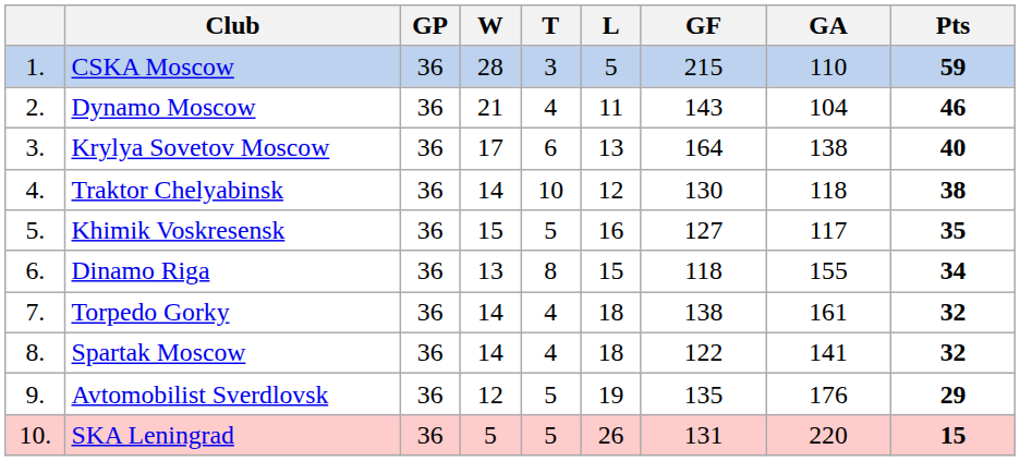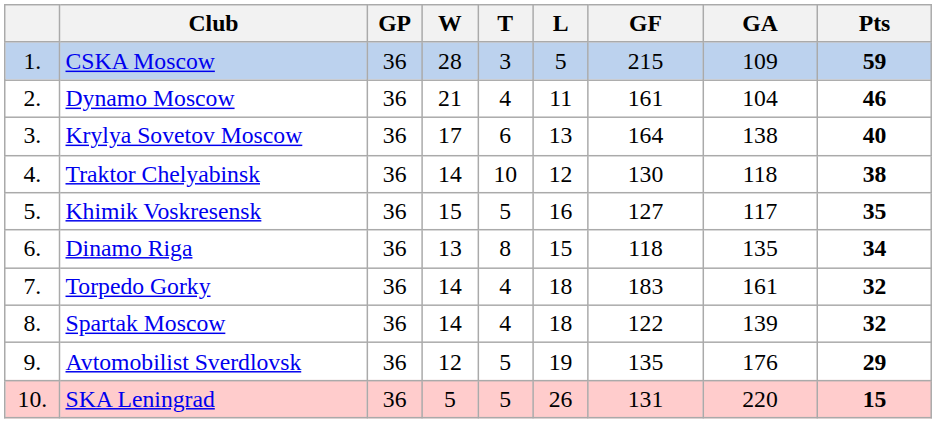 <table class="wikitable">
 <tr>
 <th width="30"></th>
 <th width="200">Club</th>
 <th width="30">GP</th>
 <th width="30">W</th>
 <th width="30">T</th>
 <th width="30">L</th>
 <th width="70">GF</th>
 <th width="70">GA</th>
 <th width="70">Pts</th>
 </tr>
 <tr bgcolor="#BCD2EE" align="center">
 <td>1.</td>
 <td align="left"><a href='#'>CSKA Moscow</a></td>
 <td>36</td>
 <td>28</td>
 <td>3</td>
 <td>5</td>
 <td>215</td>
-<td>110</td>
+<td>109</td>
 <td><strong>59</strong></td>
 </tr>
 <tr bgcolor="#FFFFFF" align="center">
 <td>2.</td>
 <td align="left"><a href='#'>Dynamo Moscow</a></td>
 <td>36</td>
 <td>21</td>
 <td>4</td>
 <td>11</td>
-<td>143</td>
+<td>161</td>
 <td>104</td>
 <td><strong>46</strong></td>
 </tr>
 <tr bgcolor="#FFFFFF" align="center">
 <td>3.</td>
 <td align="left"><a href='#'>Krylya Sovetov Moscow</a></td>
 <td>36</td>
 <td>17</td>
 <td>6</td>
 <td>13</td>
 <td>164</td>
 <td>138</td>
 <td><strong>40</strong></td>
 </tr>
 <tr bgcolor="#FFFFFF" align="center">
 <td>4.</td>
 <td align="left"><a href='#'>Traktor Chelyabinsk</a></td>
 <td>36</td>
 <td>14</td>
 <td>10</td>
 <td>12</td>
 <td>130</td>
 <td>118</td>
 <td><strong>38</strong></td>
 </tr>
 <tr bgcolor="#FFFFFF" align="center">
 <td>5.</td>
 <td align="left"><a href='#'>Khimik Voskresensk</a></td>
 <td>36</td>
 <td>15</td>
 <td>5</td>
 <td>16</td>
 <td>127</td>
 <td>117</td>
 <td><strong>35</strong></td>
 </tr>
 <tr bgcolor="#FFFFFF" align="center">
 <td>6.</td>
 <td align="left"><a href='#'>Dinamo Riga</a></td>
 <td>36</td>
 <td>13</td>
 <td>8</td>
 <td>15</td>
 <td>118</td>
-<td>155</td>
+<td>135</td>
 <td><strong>34</strong></td>
 </tr>
 <tr bgcolor="#FFFFFF" align="center">
 <td>7.</td>
 <td align="left"><a href='#'>Torpedo Gorky</a></td>
 <td>36</td>
 <td>14</td>
 <td>4</td>
 <td>18</td>
-<td>138</td>
+<td>183</td>
 <td>161</td>
 <td><strong>32</strong></td>
 </tr>
 <tr bgcolor="#FFFFFF" align="center">
 <td>8.</td>
 <td align="left"><a href='#'>Spartak Moscow</a></td>
 <td>36</td>
 <td>14</td>
 <td>4</td>
 <td>18</td>
 <td>122</td>
-<td>141</td>
+<td>139</td>
 <td><strong>32</strong></td>
 </tr>
 <tr bgcolor="#FFFFFF" align="center">
 <td>9.</td>
 <td align="left"><a href='#'>Avtomobilist Sverdlovsk</a></td>
 <td>36</td>
 <td>12</td>
 <td>5</td>
 <td>19</td>
 <td>135</td>
 <td>176</td>
 <td><strong>29</strong></td>
 </tr>
 <tr bgcolor="#FFCCCC" align="center">
 <td>10.</td>
 <td align="left"><a href='#'>SKA Leningrad</a></td>
 <td>36</td>
 <td>5</td>
 <td>5</td>
 <td>26</td>
 <td>131</td>
 <td>220</td>
 <td><strong>15</strong></td>
 </tr>
 </table>
